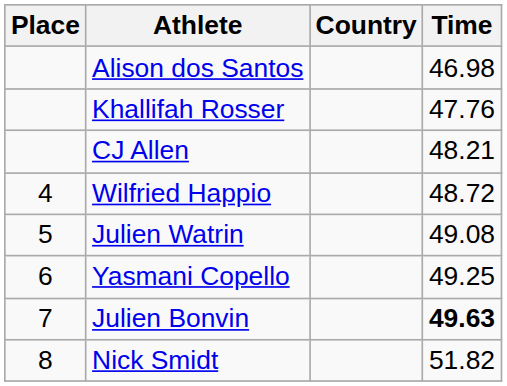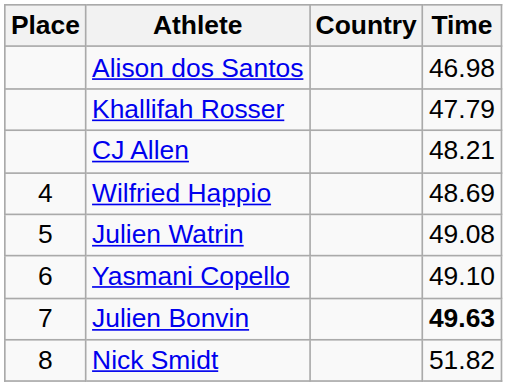 <table class="wikitable">
 <tr>
 <th>Place</th>
 <th>Athlete</th>
 <th>Country</th>
 <th>Time</th>
 </tr>
 <tr>
 <td align=center></td>
 <td><a href='#'>Alison dos Santos</a></td>
 <td></td>
 <td>46.98</td>
 </tr>
 <tr>
 <td align=center></td>
 <td><a href='#'>Khallifah Rosser</a></td>
 <td></td>
-<td>47.76</td>
+<td>47.79</td>
 </tr>
 <tr>
 <td align=center></td>
 <td><a href='#'>CJ Allen</a></td>
 <td></td>
 <td>48.21</td>
 </tr>
 <tr>
 <td align=center>4</td>
 <td><a href='#'>Wilfried Happio</a></td>
 <td></td>
-<td>48.72</td>
+<td>48.69</td>
 </tr>
 <tr>
 <td align=center>5</td>
 <td><a href='#'>Julien Watrin</a></td>
 <td></td>
 <td>49.08</td>
 </tr>
 <tr>
 <td align=center>6</td>
 <td><a href='#'>Yasmani Copello</a></td>
 <td></td>
-<td>49.25</td>
+<td>49.10</td>
 </tr>
 <tr>
 <td align=center>7</td>
 <td><a href='#'>Julien Bonvin</a></td>
 <td></td>
 <td><strong>49.63</strong></td>
 </tr>
 <tr>
 <td align=center>8</td>
 <td><a href='#'>Nick Smidt</a></td>
 <td></td>
 <td>51.82</td>
 </tr>
 </table>
